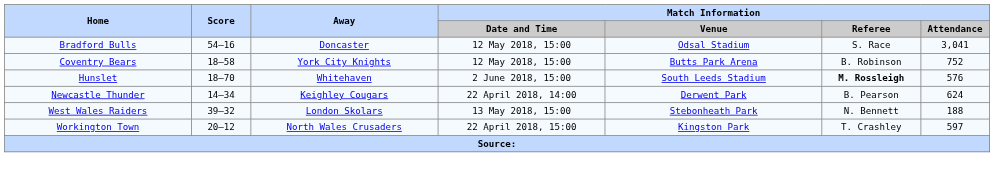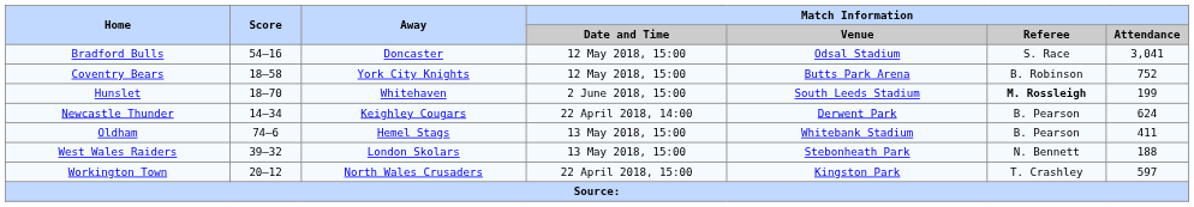 <table border=1 style="border-collapse:collapse; font-size:90%; text-align:center;" cellpadding=3 cellspacing=0 width=100%>
 <tr bgcolor=#C1D8FF>
 <th rowspan=2 width=19%>Home</th>
 <th rowspan=2 width=6%>Score</th>
 <th rowspan=2 width=19%>Away</th>
 <th colspan=4>Match Information</th>
 </tr>
 <tr bgcolor=#CCCCCC>
 <th width=17%>Date and Time</th>
 <th width=22%>Venue</th>
 <th width=10%>Referee</th>
 <th width=7%>Attendance</th>
 </tr>
 <tr bgcolor=#F5FAFF>
 <td> <a href='#'>Bradford Bulls</a></td>
 <td>54–16</td>
 <td> <a href='#'>Doncaster</a></td>
 <td>12 May 2018, 15:00</td>
 <td><a href='#'>Odsal Stadium</a></td>
 <td>S. Race</td>
 <td>3,041</td>
 </tr>
 <tr bgcolor=#F5FAFF>
 <td> <a href='#'>Coventry Bears</a></td>
 <td>18–58</td>
 <td> <a href='#'>York City Knights</a></td>
 <td>12 May 2018, 15:00</td>
 <td><a href='#'>Butts Park Arena</a></td>
 <td>B. Robinson</td>
 <td>752</td>
 </tr>
 <tr bgcolor=#F5FAFF>
 <td> <a href='#'>Hunslet</a></td>
 <td>18–70</td>
 <td> <a href='#'>Whitehaven</a></td>
 <td>2 June 2018, 15:00</td>
 <td><a href='#'>South Leeds Stadium</a></td>
 <td><strong>M. Rossleigh</strong></td>
-<td>576</td>
+<td>199</td>
 </tr>
 <tr bgcolor=#F5FAFF>
 <td> <a href='#'>Newcastle Thunder</a></td>
 <td>14–34</td>
 <td> <a href='#'>Keighley Cougars</a></td>
 <td>22 April 2018, 14:00</td>
 <td><a href='#'>Derwent Park</a></td>
 <td>B. Pearson</td>
 <td>624</td>
+</tr>
+<tr bgcolor=#F5FAFF>
+<td> <a href='#'>Oldham</a></td>
+<td>74–6</td>
+<td> <a href='#'>Hemel Stags</a></td>
+<td>13 May 2018, 15:00</td>
+<td><a href='#'>Whitebank Stadium</a></td>
+<td>B. Pearson</td>
+<td>411</td>
 </tr>
 <tr bgcolor=#F5FAFF>
 <td> <a href='#'>West Wales Raiders</a></td>
 <td>39–32</td>
 <td> <a href='#'>London Skolars</a></td>
 <td>13 May 2018, 15:00</td>
 <td><a href='#'>Stebonheath Park</a></td>
 <td>N. Bennett</td>
 <td>188</td>
 </tr>
 <tr bgcolor=#F5FAFF>
 <td> <a href='#'>Workington Town</a></td>
 <td>20–12</td>
 <td> <a href='#'>North Wales Crusaders</a></td>
 <td>22 April 2018, 15:00</td>
 <td><a href='#'>Kingston Park</a></td>
 <td>T. Crashley</td>
 <td>597</td>
 </tr>
 <tr bgcolor=#C1D8FF>
 <th colspan=7>Source:</th>
 </tr>
 </table>
